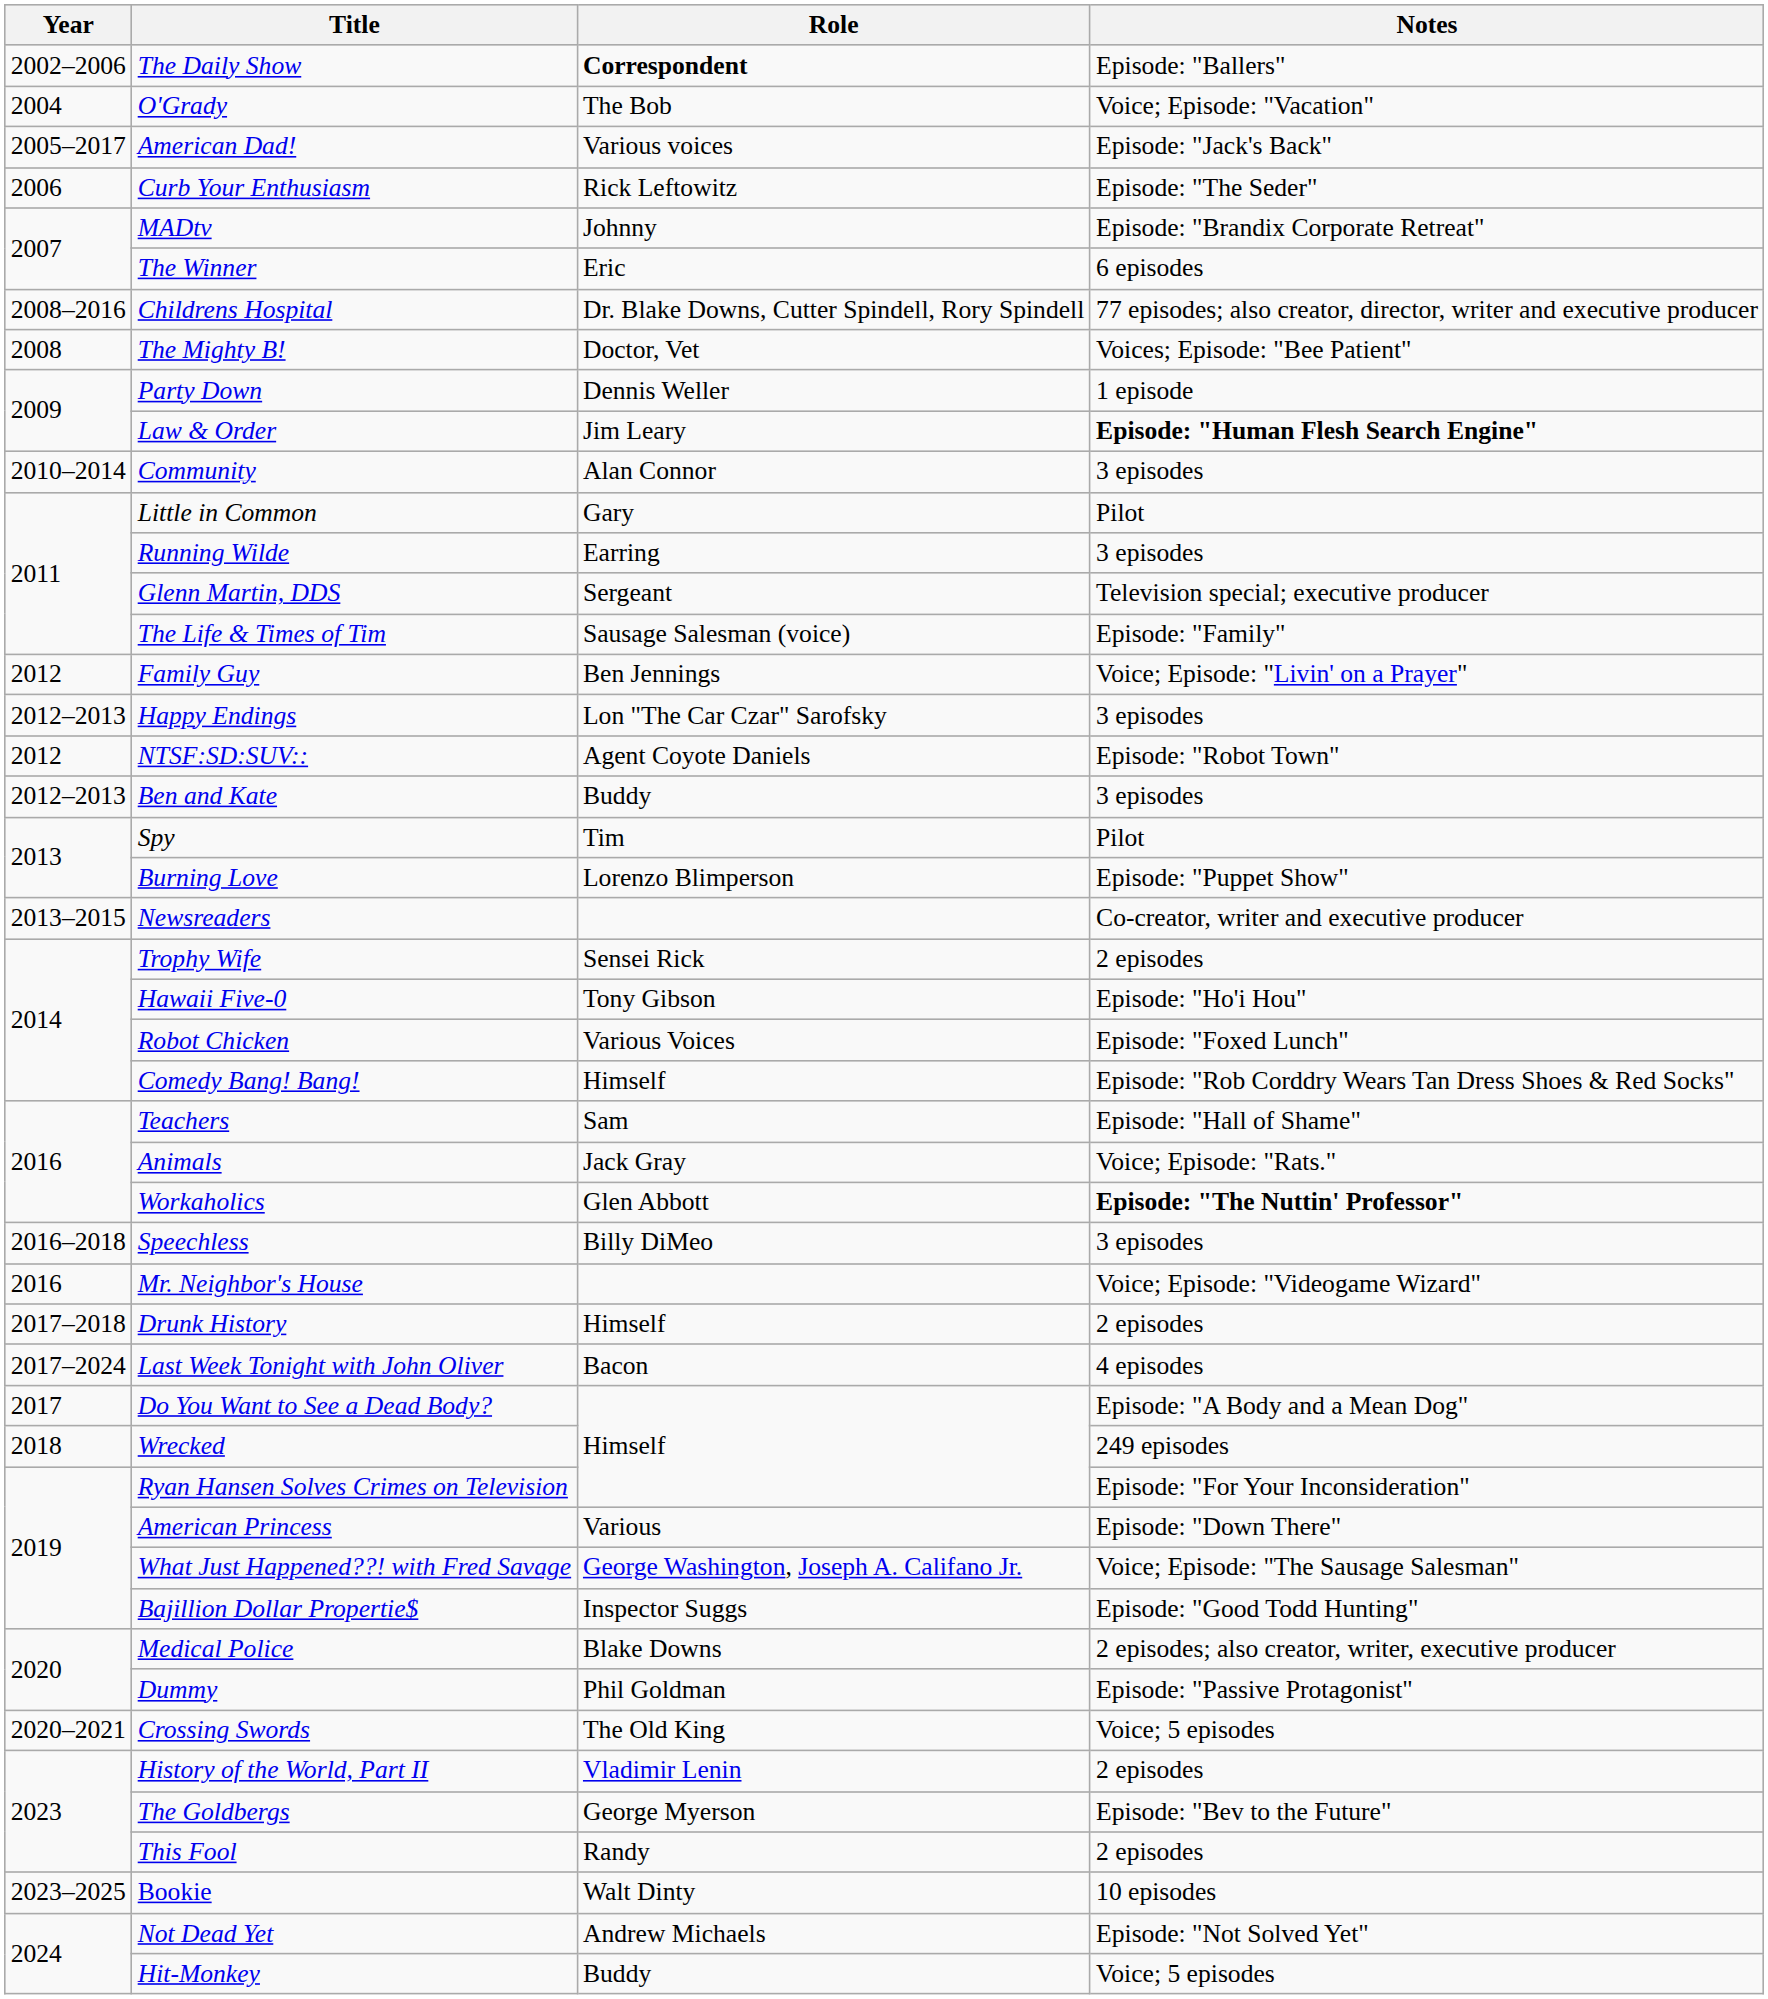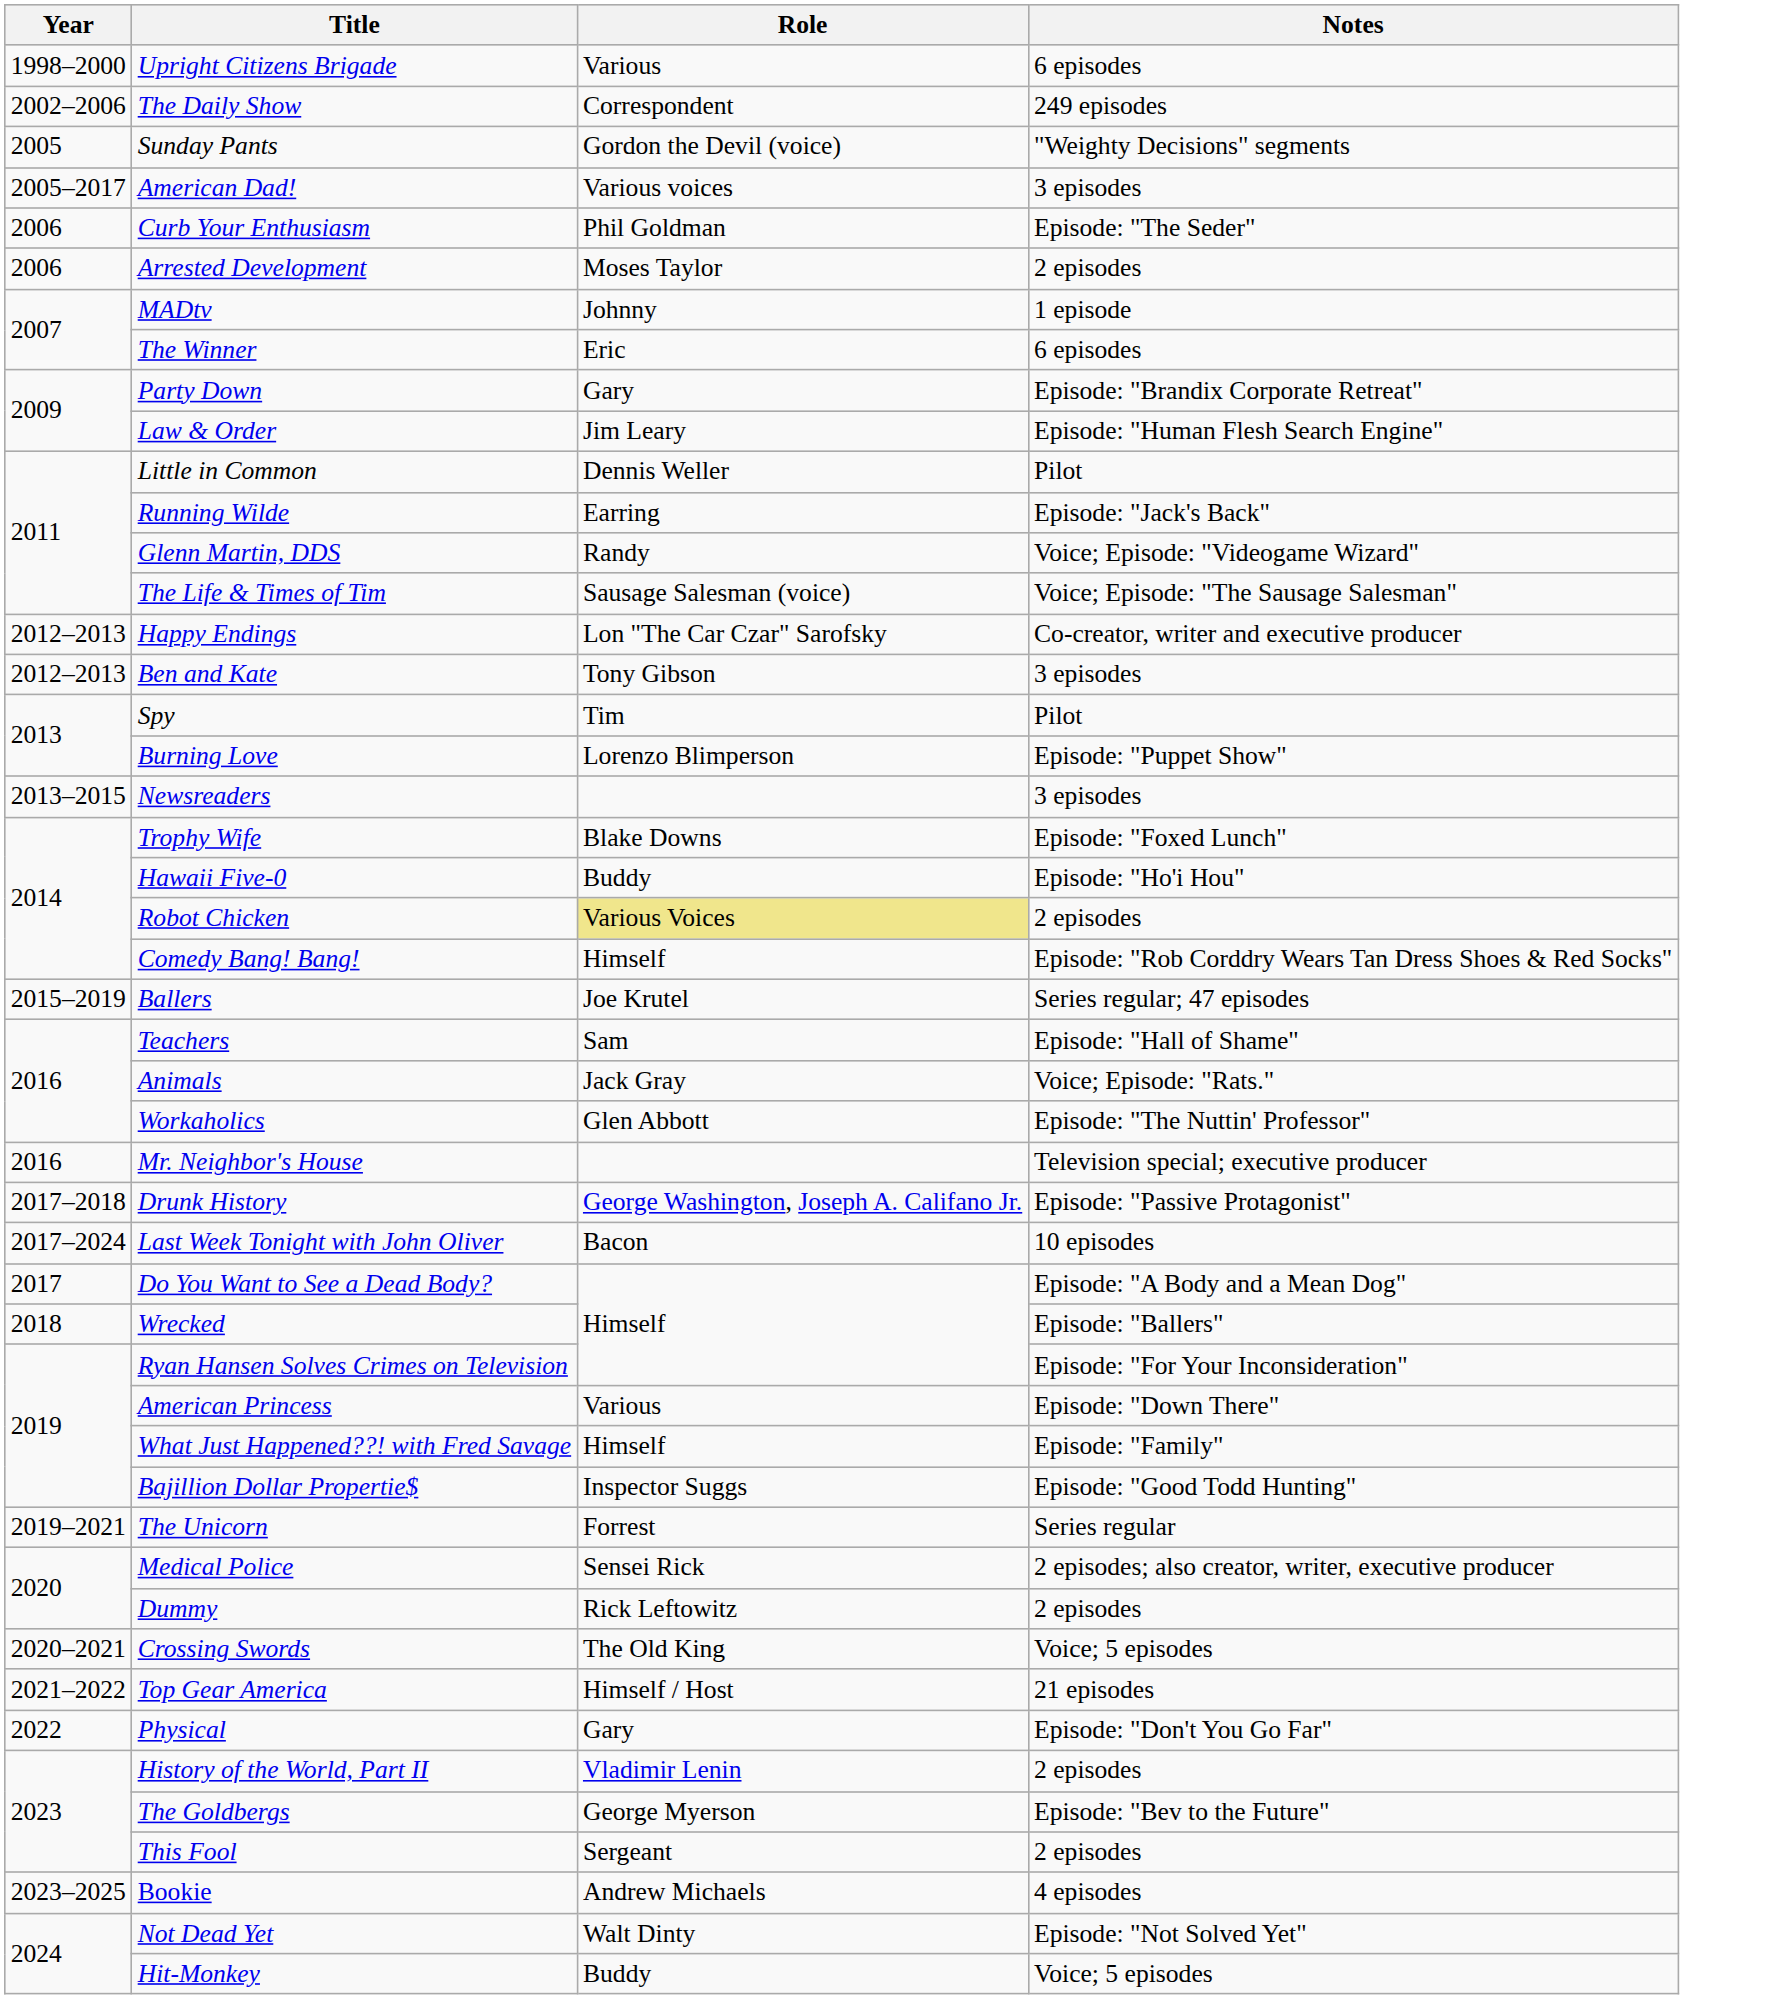 <table class = "wikitable sortable">
 <tr>
 <th>Year</th>
 <th>Title</th>
 <th>Role</th>
 <th class = "unsortable">Notes</th>
 </tr>
 <tr>
+<td>1998–2000</td>
+<td><em><a href='#'>Upright Citizens Brigade</a></em></td>
+<td>Various</td>
+<td>6 episodes</td>
+</tr>
+<tr>
 <td>2002–2006</td>
 <td><em><a href='#'>The Daily Show</a></em></td>
-<td><strong>Correspondent</strong></td>
-<td>Episode: "Ballers"</td>
+<td>Correspondent</td>
+<td>249 episodes</td>
 </tr>
 <tr>
-<td>2004</td>
-<td><em><a href='#'>O'Grady</a></em></td>
-<td>The Bob</td>
-<td>Voice; Episode: "Vacation"</td>
+<td>2005</td>
+<td><em>Sunday Pants</em></td>
+<td>Gordon the Devil (voice)</td>
+<td>"Weighty Decisions" segments</td>
 </tr>
 <tr>
 <td>2005–2017</td>
 <td><em><a href='#'>American Dad!</a></em></td>
 <td>Various voices</td>
-<td>Episode: "Jack's Back"</td>
+<td>3 episodes</td>
 </tr>
 <tr>
 <td>2006</td>
 <td><em><a href='#'>Curb Your Enthusiasm</a></em></td>
-<td>Rick Leftowitz</td>
+<td>Phil Goldman</td>
 <td>Episode: "The Seder"</td>
+</tr>
+<tr>
+<td>2006</td>
+<td><em><a href='#'>Arrested Development</a></em></td>
+<td>Moses Taylor</td>
+<td>2 episodes</td>
 </tr>
 <tr>
 <td rowspan="2">2007</td>
 <td><em><a href='#'>MADtv</a></em></td>
 <td>Johnny</td>
-<td>Episode: "Brandix Corporate Retreat"</td>
+<td>1 episode</td>
 </tr>
 <tr>
 <td><em><a href='#'>The Winner</a></em></td>
 <td>Eric</td>
 <td>6 episodes</td>
 </tr>
 <tr>
-<td>2008–2016</td>
-<td><em><a href='#'>Childrens Hospital</a></em></td>
-<td>Dr. Blake Downs, Cutter Spindell, Rory Spindell</td>
-<td>77 episodes; also creator, director, writer and executive producer</td>
-</tr>
-<tr>
-<td>2008</td>
-<td><em><a href='#'>The Mighty B!</a></em></td>
-<td>Doctor, Vet</td>
-<td>Voices; Episode: "Bee Patient"</td>
-</tr>
-<tr>
 <td rowspan="2">2009</td>
 <td><em><a href='#'>Party Down</a></em></td>
-<td>Dennis Weller</td>
-<td>1 episode</td>
+<td>Gary</td>
+<td>Episode: "Brandix Corporate Retreat"</td>
 </tr>
 <tr>
 <td><em><a href='#'>Law & Order</a></em></td>
 <td>Jim Leary</td>
-<td><strong>Episode: "Human Flesh Search Engine"</strong></td>
-</tr>
-<tr>
-<td>2010–2014</td>
-<td><em><a href='#'>Community</a></em></td>
-<td>Alan Connor</td>
-<td>3 episodes</td>
+<td>Episode: "Human Flesh Search Engine"</td>
 </tr>
 <tr>
 <td rowspan="4">2011</td>
 <td><em>Little in Common</em></td>
-<td>Gary</td>
+<td>Dennis Weller</td>
 <td>Pilot</td>
 </tr>
 <tr>
 <td><em><a href='#'>Running Wilde</a></em></td>
 <td>Earring</td>
-<td>3 episodes</td>
+<td>Episode: "Jack's Back"</td>
 </tr>
 <tr>
 <td><em><a href='#'>Glenn Martin, DDS</a></em></td>
-<td>Sergeant</td>
-<td>Television special; executive producer</td>
+<td>Randy</td>
+<td>Voice; Episode: "Videogame Wizard"</td>
 </tr>
 <tr>
 <td><em><a href='#'>The Life & Times of Tim</a></em></td>
 <td>Sausage Salesman (voice)</td>
-<td>Episode: "Family"</td>
-</tr>
-<tr>
-<td>2012</td>
-<td><em><a href='#'>Family Guy</a></em></td>
-<td>Ben Jennings</td>
-<td>Voice; Episode: "<a href='#'>Livin' on a Prayer</a>"</td>
+<td>Voice; Episode: "The Sausage Salesman"</td>
 </tr>
 <tr>
 <td>2012–2013</td>
 <td><em><a href='#'>Happy Endings</a></em></td>
 <td>Lon "The Car Czar" Sarofsky</td>
-<td>3 episodes</td>
-</tr>
-<tr>
-<td>2012</td>
-<td><em><a href='#'>NTSF:SD:SUV::</a></em></td>
-<td>Agent Coyote Daniels</td>
-<td>Episode: "Robot Town"</td>
+<td>Co-creator, writer and executive producer</td>
 </tr>
 <tr>
 <td>2012–2013</td>
 <td><em><a href='#'>Ben and Kate</a></em></td>
-<td>Buddy</td>
+<td>Tony Gibson</td>
 <td>3 episodes</td>
 </tr>
 <tr>
 <td rowspan="2">2013</td>
 <td><em>Spy</em></td>
 <td>Tim</td>
 <td>Pilot</td>
 </tr>
 <tr>
 <td><em><a href='#'>Burning Love</a></em></td>
 <td>Lorenzo Blimperson</td>
 <td>Episode: "Puppet Show"</td>
 </tr>
 <tr>
 <td>2013–2015</td>
 <td><em><a href='#'>Newsreaders</a></em></td>
 <td></td>
-<td>Co-creator, writer and executive producer</td>
+<td>3 episodes</td>
 </tr>
 <tr>
 <td rowspan="4">2014</td>
 <td><em><a href='#'>Trophy Wife</a></em></td>
-<td>Sensei Rick</td>
-<td>2 episodes</td>
+<td>Blake Downs</td>
+<td>Episode: "Foxed Lunch"</td>
 </tr>
 <tr>
 <td><em><a href='#'>Hawaii Five-0</a></em></td>
-<td>Tony Gibson</td>
+<td>Buddy</td>
 <td>Episode: "Ho'i Hou"</td>
 </tr>
 <tr>
 <td><em><a href='#'>Robot Chicken</a></em></td>
-<td>Various Voices</td>
-<td>Episode: "Foxed Lunch"</td>
+<td style="background: khaki;">Various Voices</td>
+<td>2 episodes</td>
 </tr>
 <tr>
 <td><em><a href='#'>Comedy Bang! Bang!</a></em></td>
 <td>Himself</td>
 <td>Episode: "Rob Corddry Wears Tan Dress Shoes & Red Socks"</td>
+</tr>
+<tr>
+<td>2015–2019</td>
+<td><em><a href='#'>Ballers</a></em></td>
+<td>Joe Krutel</td>
+<td>Series regular; 47 episodes</td>
 </tr>
 <tr>
 <td rowspan="3">2016</td>
 <td><em><a href='#'>Teachers</a></em></td>
 <td>Sam</td>
 <td>Episode: "Hall of Shame"</td>
 </tr>
 <tr>
 <td><em><a href='#'>Animals</a></em></td>
 <td>Jack Gray</td>
 <td>Voice; Episode: "Rats."</td>
 </tr>
 <tr>
 <td><em><a href='#'>Workaholics</a></em></td>
 <td>Glen Abbott</td>
-<td><strong>Episode: "The Nuttin' Professor"</strong></td>
-</tr>
-<tr>
-<td>2016–2018</td>
-<td><em><a href='#'>Speechless</a></em></td>
-<td>Billy DiMeo</td>
-<td>3 episodes</td>
+<td>Episode: "The Nuttin' Professor"</td>
 </tr>
 <tr>
 <td>2016</td>
 <td><em><a href='#'>Mr. Neighbor's House</a></em></td>
 <td></td>
-<td>Voice; Episode: "Videogame Wizard"</td>
+<td>Television special; executive producer</td>
 </tr>
 <tr>
 <td>2017–2018</td>
 <td><em><a href='#'>Drunk History</a></em></td>
-<td>Himself</td>
-<td>2 episodes</td>
+<td><a href='#'>George Washington</a>, <a href='#'>Joseph A. Califano Jr.</a></td>
+<td>Episode: "Passive Protagonist"</td>
 </tr>
 <tr>
 <td>2017–2024</td>
 <td><em><a href='#'>Last Week Tonight with John Oliver</a></em></td>
 <td>Bacon</td>
-<td>4 episodes</td>
+<td>10 episodes</td>
 </tr>
 <tr>
 <td>2017</td>
 <td><em><a href='#'>Do You Want to See a Dead Body?</a></em></td>
 <td rowspan="3">Himself</td>
 <td>Episode: "A Body and a Mean Dog"</td>
 </tr>
 <tr>
 <td>2018</td>
 <td><em><a href='#'>Wrecked</a></em></td>
-<td>249 episodes</td>
+<td>Episode: "Ballers"</td>
 </tr>
 <tr>
 <td rowspan="4">2019</td>
 <td><em><a href='#'>Ryan Hansen Solves Crimes on Television</a></em></td>
 <td>Episode: "For Your Inconsideration"</td>
 </tr>
 <tr>
 <td><em><a href='#'>American Princess</a></em></td>
 <td>Various</td>
 <td>Episode: "Down There"</td>
 </tr>
 <tr>
 <td><em><a href='#'>What Just Happened??! with Fred Savage</a></em></td>
-<td><a href='#'>George Washington</a>, <a href='#'>Joseph A. Califano Jr.</a></td>
-<td>Voice; Episode: "The Sausage Salesman"</td>
+<td>Himself</td>
+<td>Episode: "Family"</td>
 </tr>
 <tr>
 <td><em><a href='#'>Bajillion Dollar Propertie$</a></em></td>
 <td>Inspector Suggs</td>
 <td>Episode: "Good Todd Hunting"</td>
 </tr>
 <tr>
+<td>2019–2021</td>
+<td><em><a href='#'>The Unicorn</a></em></td>
+<td>Forrest</td>
+<td>Series regular</td>
+</tr>
+<tr>
 <td rowspan="2">2020</td>
 <td><em><a href='#'>Medical Police</a></em></td>
-<td>Blake Downs</td>
+<td>Sensei Rick</td>
 <td>2 episodes; also creator, writer, executive producer</td>
 </tr>
 <tr>
 <td><em><a href='#'>Dummy</a></em></td>
-<td>Phil Goldman</td>
-<td>Episode: "Passive Protagonist"</td>
+<td>Rick Leftowitz</td>
+<td>2 episodes</td>
 </tr>
 <tr>
 <td>2020–2021</td>
 <td><em><a href='#'>Crossing Swords</a></em></td>
 <td>The Old King</td>
 <td>Voice; 5 episodes</td>
+</tr>
+<tr>
+<td>2021–2022</td>
+<td><em><a href='#'>Top Gear America</a></em></td>
+<td>Himself / Host</td>
+<td>21 episodes</td>
+</tr>
+<tr>
+<td>2022</td>
+<td><em><a href='#'>Physical</a></em></td>
+<td>Gary</td>
+<td>Episode: "Don't You Go Far"</td>
 </tr>
 <tr>
 <td rowspan="3">2023</td>
 <td><em><a href='#'>History of the World, Part II</a></em></td>
 <td><a href='#'>Vladimir Lenin</a></td>
 <td>2 episodes</td>
 </tr>
 <tr>
 <td><em><a href='#'>The Goldbergs</a></em></td>
 <td>George Myerson</td>
 <td>Episode: "Bev to the Future"</td>
 </tr>
 <tr>
 <td><em><a href='#'>This Fool</a></em></td>
-<td>Randy</td>
+<td>Sergeant</td>
 <td>2 episodes</td>
 </tr>
 <tr>
 <td>2023–2025</td>
 <td><em><a href='#'></em>Bookie<em></a></em></td>
-<td>Walt Dinty</td>
-<td>10 episodes</td>
+<td>Andrew Michaels</td>
+<td>4 episodes</td>
 </tr>
 <tr>
 <td rowspan="2">2024</td>
 <td><em><a href='#'>Not Dead Yet</a></em></td>
-<td>Andrew Michaels</td>
+<td>Walt Dinty</td>
 <td>Episode: "Not Solved Yet"</td>
 </tr>
 <tr>
 <td><em><a href='#'>Hit-Monkey</a></em></td>
 <td>Buddy</td>
 <td>Voice; 5 episodes</td>
 </tr>
 </table>
